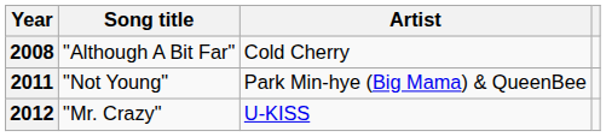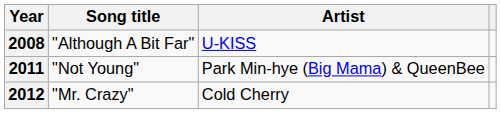 <table class="wikitable plainrowheaders sortable">
 <tr>
 <th scope="col">Year</th>
 <th scope="col">Song title</th>
 <th scope="col">Artist</th>
 <th scope="col" class="unsortable"></th>
 </tr>
 <tr>
 <th scope="row">2008</th>
 <td>"Although A Bit Far"</td>
-<td>Cold Cherry</td>
+<td><a href='#'>U-KISS</a></td>
 <td></td>
 </tr>
 <tr>
 <th scope="row">2011</th>
 <td>"Not Young"</td>
 <td>Park Min-hye (<a href='#'>Big Mama</a>) & QueenBee</td>
 <td></td>
 </tr>
 <tr>
 <th scope="row">2012</th>
 <td>"Mr. Crazy"</td>
-<td><a href='#'>U-KISS</a></td>
+<td>Cold Cherry</td>
 <td></td>
 </tr>
 </table>
